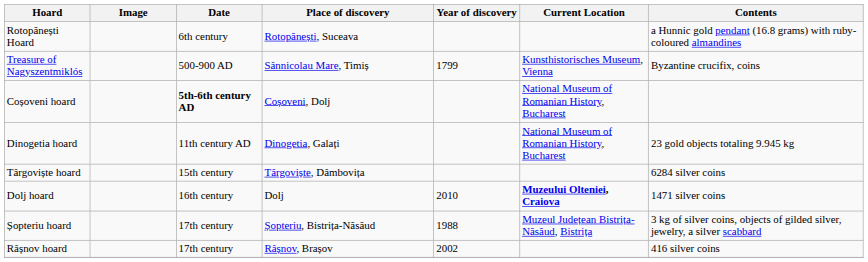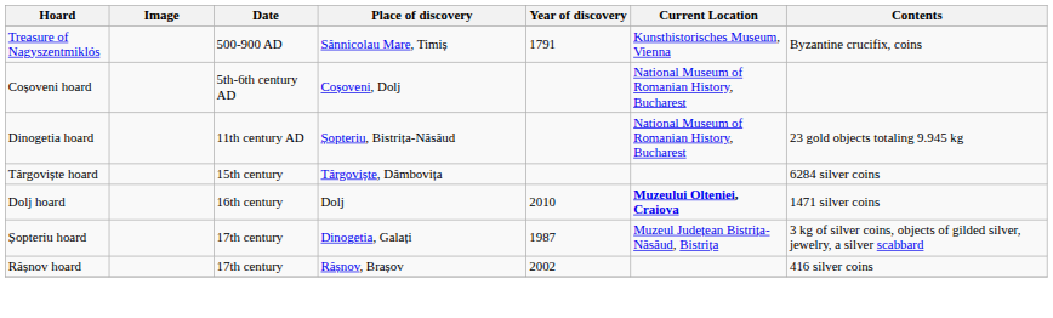 <table class="wikitable sortable" style="width: 100%">
 <tr>
 <th width="10%">Hoard</th>
 <th width="10%">Image</th>
 <th width="10%">Date</th>
 <th width="20%">Place of discovery</th>
 <th width="10%">Year of discovery</th>
 <th width="15%">Current Location</th>
 <th class="unsortable" width="25%">Contents</th>
 </tr>
 <tr>
-<td>Rotopănești Hoard</td>
-<td></td>
-<td>6th century</td>
-<td><a href='#'>Rotopănești</a>, Suceava</td>
-<td></td>
-<td></td>
-<td>a Hunnic gold <a href='#'>pendant</a> (16.8 grams) with ruby-coloured <a href='#'>almandines</a></td>
-</tr>
-<tr>
 <td><a href='#'>Treasure of Nagyszentmiklós</a></td>
 <td></td>
 <td>500-900 AD</td>
 <td><a href='#'>Sânnicolau Mare</a>, Timiș</td>
-<td>1799</td>
+<td>1791</td>
 <td><a href='#'>Kunsthistorisches Museum</a>, <a href='#'>Vienna</a></td>
 <td>Byzantine crucifix, coins</td>
 </tr>
 <tr>
 <td>Coșoveni hoard</td>
 <td></td>
-<td><strong>5th-6th century AD</strong></td>
+<td>5th-6th century AD</td>
 <td><a href='#'>Coșoveni</a>, Dolj</td>
 <td></td>
 <td><a href='#'>National Museum of Romanian History</a>, <a href='#'>Bucharest</a></td>
 <td></td>
 </tr>
 <tr>
 <td>Dinogetia hoard</td>
 <td></td>
 <td>11th century AD</td>
-<td><a href='#'>Dinogetia</a>, Galați</td>
+<td><a href='#'>Șopteriu</a>, Bistrița-Năsăud</td>
 <td></td>
 <td><a href='#'>National Museum of Romanian History</a>, <a href='#'>Bucharest</a></td>
 <td>23 gold objects totaling 9.945 kg</td>
 </tr>
 <tr>
 <td>Târgoviște hoard</td>
 <td></td>
 <td>15th century</td>
 <td><a href='#'>Târgoviște</a>, Dâmbovița</td>
 <td></td>
 <td></td>
 <td>6284 silver coins</td>
 </tr>
 <tr>
 <td>Dolj hoard</td>
 <td></td>
 <td>16th century</td>
 <td>Dolj</td>
 <td>2010</td>
 <td><strong><a href='#'>Muzeului Olteniei</a>, <a href='#'>Craiova</a></strong></td>
 <td>1471 silver coins</td>
 </tr>
 <tr>
 <td>Șopteriu hoard</td>
 <td></td>
 <td>17th century</td>
-<td><a href='#'>Șopteriu</a>, Bistrița-Năsăud</td>
-<td>1988</td>
+<td><a href='#'>Dinogetia</a>, Galați</td>
+<td>1987</td>
 <td><a href='#'>Muzeul Județean Bistrița-Năsăud</a>, <a href='#'>Bistrița</a></td>
 <td>3 kg of silver coins, objects of gilded silver, jewelry, a silver <a href='#'>scabbard</a></td>
 </tr>
 <tr>
 <td>Râșnov hoard</td>
 <td></td>
 <td>17th century</td>
 <td><a href='#'>Râșnov</a>, Brașov</td>
 <td>2002</td>
 <td></td>
 <td>416 silver coins</td>
 </tr>
 <tr>
 </tr>
 </table>
